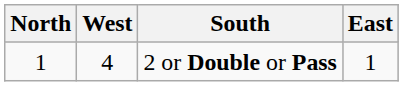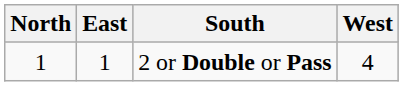 <table class=wikitable>
 <tr>
 <th>North</th>
+<th>East</th>
+<th>South</th>
 <th>West</th>
-<th>South</th>
-<th>East</th>
 </tr>
 <tr align=center>
 <td>1</td>
+<td>1</td>
+<td>2 or <strong>Double</strong> or <strong>Pass</strong></td>
 <td>4</td>
-<td>2 or <strong>Double</strong> or <strong>Pass</strong></td>
-<td>1</td>
 </tr>
 </table>
